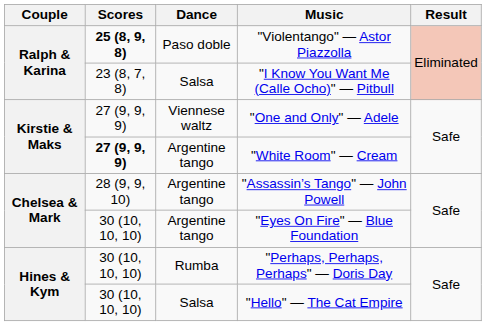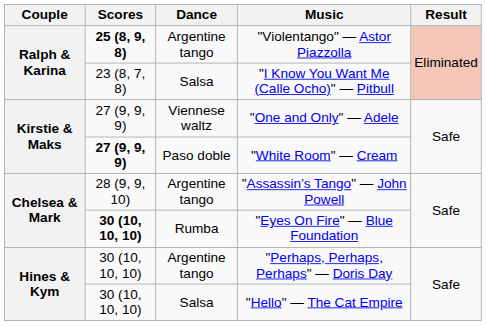 <table class="wikitable sortable" style="text-align:center; width:90%">
 <tr>
 <th scope="col">Couple</th>
 <th scope="col">Scores</th>
 <th scope="col" class="unsortable">Dance</th>
 <th scope="col" class="unsortable">Music</th>
 <th scope="col" class="unsortable">Result</th>
 </tr>
 <tr>
 <th scope="row" rowspan="2">Ralph & Karina</th>
 <td><strong>25 (8, 9, 8)</strong></td>
-<td>Paso doble</td>
+<td>Argentine tango</td>
 <td>"Violentango" — <a href='#'>Astor Piazzolla</a></td>
 <td rowspan="2" bgcolor=f4c7b8>Eliminated</td>
 </tr>
 <tr>
 <td>23 (8, 7, 8)</td>
 <td>Salsa</td>
 <td>"<a href='#'>I Know You Want Me (Calle Ocho)</a>" — <a href='#'>Pitbull</a></td>
 </tr>
 <tr>
 <th scope="row" rowspan="2">Kirstie & Maks</th>
 <td>27 (9, 9, 9)</td>
 <td>Viennese waltz</td>
 <td>"<a href='#'>One and Only</a>" — <a href='#'>Adele</a></td>
 <td rowspan="2">Safe</td>
 </tr>
 <tr>
 <td><strong>27 (9, 9, 9)</strong></td>
-<td>Argentine tango</td>
+<td>Paso doble</td>
 <td>"<a href='#'>White Room</a>" — <a href='#'>Cream</a></td>
 </tr>
 <tr>
 <th scope="row" rowspan="2">Chelsea & Mark</th>
 <td>28 (9, 9, 10)</td>
 <td>Argentine tango</td>
 <td>"<a href='#'>Assassin’s Tango</a>" — <a href='#'>John Powell</a></td>
 <td rowspan="2">Safe</td>
 </tr>
 <tr>
-<td>30 (10, 10, 10)</td>
-<td>Argentine tango</td>
+<td><strong>30 (10, 10, 10)</strong></td>
+<td>Rumba</td>
 <td>"<a href='#'>Eyes On Fire</a>" — <a href='#'>Blue Foundation</a></td>
 </tr>
 <tr>
 <th scope="row" rowspan="2">Hines & Kym</th>
 <td>30 (10, 10, 10)</td>
-<td>Rumba</td>
+<td>Argentine tango</td>
 <td>"<a href='#'>Perhaps, Perhaps, Perhaps</a>" — <a href='#'>Doris Day</a></td>
 <td rowspan="2">Safe</td>
 </tr>
 <tr>
 <td>30 (10, 10, 10)</td>
 <td>Salsa</td>
 <td>"<a href='#'>Hello</a>" — <a href='#'>The Cat Empire</a></td>
 </tr>
 </table>
